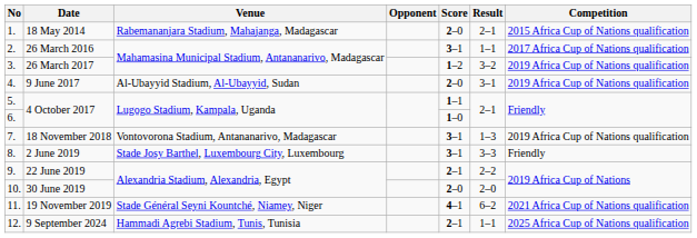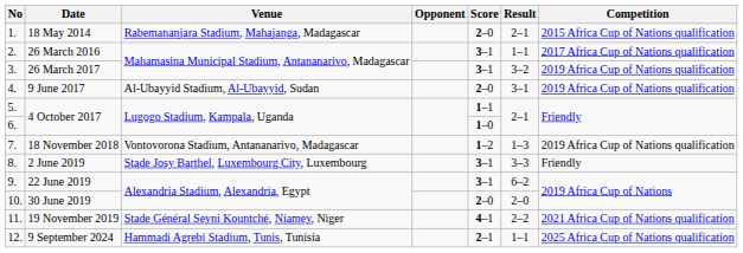 <table class="wikitable">
 <tr>
 <th>No</th>
 <th>Date</th>
 <th>Venue</th>
 <th>Opponent</th>
 <th>Score</th>
 <th>Result</th>
 <th>Competition</th>
 </tr>
 <tr>
 <td>1.</td>
 <td>18 May 2014</td>
 <td><a href='#'>Rabemananjara Stadium</a>, <a href='#'>Mahajanga</a>, Madagascar</td>
 <td></td>
 <td align=center><strong>2</strong>–0</td>
 <td align=center>2–1</td>
 <td><a href='#'>2015 Africa Cup of Nations qualification</a></td>
 </tr>
 <tr>
 <td>2.</td>
 <td>26 March 2016</td>
 <td rowspan=2><a href='#'>Mahamasina Municipal Stadium</a>, <a href='#'>Antananarivo</a>, Madagascar</td>
 <td></td>
 <td align=center><strong>3</strong>–1</td>
 <td align=center>1–1</td>
 <td><a href='#'>2017 Africa Cup of Nations qualification</a></td>
 </tr>
 <tr>
 <td>3.</td>
 <td>26 March 2017</td>
 <td></td>
-<td align=center><strong>1</strong>–2</td>
+<td align=center><strong>3</strong>–1</td>
 <td align=center>3–2</td>
 <td><a href='#'>2019 Africa Cup of Nations qualification</a></td>
 </tr>
 <tr>
 <td>4.</td>
 <td>9 June 2017</td>
 <td>Al-Ubayyid Stadium, <a href='#'>Al-Ubayyid</a>, Sudan</td>
 <td></td>
 <td align=center><strong>2</strong>–0</td>
 <td align=center>3–1</td>
 <td><a href='#'>2019 Africa Cup of Nations qualification</a></td>
 </tr>
 <tr>
 <td>5.</td>
 <td rowspan="2">4 October 2017</td>
 <td rowspan="2"><a href='#'>Lugogo Stadium</a>, <a href='#'>Kampala</a>, Uganda</td>
 <td rowspan="2"></td>
 <td align=center><strong>1</strong>–1</td>
 <td rowspan="2" style="text-align:center">2–1</td>
 <td rowspan="2"><a href='#'>Friendly</a></td>
 </tr>
 <tr>
 <td>6.</td>
 <td align=center><strong>1</strong>–0</td>
 </tr>
 <tr>
 <td>7.</td>
 <td>18 November 2018</td>
 <td>Vontovorona Stadium, Antananarivo, Madagascar</td>
 <td></td>
-<td align=center><strong>3</strong>–1</td>
+<td align=center><strong>1</strong>–2</td>
 <td align=center>1–3</td>
 <td>2019 Africa Cup of Nations qualification</td>
 </tr>
 <tr>
 <td>8.</td>
 <td>2 June 2019</td>
 <td><a href='#'>Stade Josy Barthel</a>, <a href='#'>Luxembourg City</a>, Luxembourg</td>
 <td></td>
 <td align=center><strong>3</strong>–1</td>
 <td align=center>3–3</td>
 <td>Friendly</td>
 </tr>
 <tr>
 <td>9.</td>
 <td>22 June 2019</td>
 <td rowspan=2><a href='#'>Alexandria Stadium</a>, <a href='#'>Alexandria</a>, Egypt</td>
 <td></td>
-<td align=center><strong>2</strong>–1</td>
-<td align=center>2–2</td>
+<td align=center><strong>3</strong>–1</td>
+<td align=center>6–2</td>
 <td rowspan=2><a href='#'>2019 Africa Cup of Nations</a></td>
 </tr>
 <tr>
 <td>10.</td>
 <td>30 June 2019</td>
 <td></td>
 <td align=center><strong>2</strong>–0</td>
 <td align=center>2–0</td>
 </tr>
 <tr>
 <td>11.</td>
 <td>19 November 2019</td>
 <td><a href='#'>Stade Général Seyni Kountché</a>, <a href='#'>Niamey</a>, Niger</td>
 <td></td>
 <td align=center><strong>4</strong>–1</td>
-<td align=center>6–2</td>
+<td align=center>2–2</td>
 <td><a href='#'>2021 Africa Cup of Nations qualification</a></td>
 </tr>
 <tr>
 <td>12.</td>
 <td>9 September 2024</td>
 <td><a href='#'>Hammadi Agrebi Stadium</a>, <a href='#'>Tunis</a>, Tunisia</td>
 <td></td>
 <td align=center><strong>2</strong>–1</td>
 <td align=center>1–1</td>
 <td><a href='#'>2025 Africa Cup of Nations qualification</a></td>
 </tr>
 </table>
